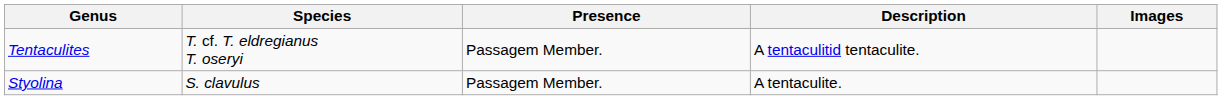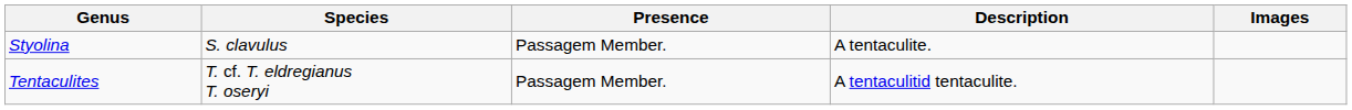 <table class="wikitable" align="center" width="100%">
 <tr>
 <th>Genus</th>
 <th>Species</th>
 <th>Presence</th>
 <th>Description</th>
 <th>Images</th>
 </tr>
 <tr>
+<td><em><a href='#'>Styolina</a></em></td>
+<td><em>S. clavulus</em></td>
+<td>Passagem Member.</td>
+<td>A tentaculite.</td>
+<td></td>
+</tr>
+<tr>
 <td><em><a href='#'>Tentaculites</a></em></td>
 <td><em>T.</em> cf. <em>T. eldregianus</em><br><em>T. oseryi</em></td>
 <td>Passagem Member.</td>
 <td>A <a href='#'>tentaculitid</a> tentaculite.</td>
 <td></td>
 </tr>
-<tr>
-<td><em><a href='#'>Styolina</a></em></td>
-<td><em>S. clavulus</em></td>
-<td>Passagem Member.</td>
-<td>A tentaculite.</td>
-<td></td>
-</tr>
 </table>
